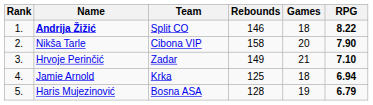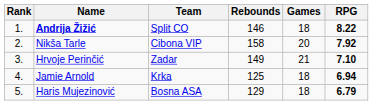 <table class="wikitable" style="text-align: center;">
 <tr>
 <th>Rank</th>
 <th width="175">Name</th>
 <th width="120">Team</th>
 <th width="60">Rebounds</th>
 <th width="60">Games</th>
 <th width="60">RPG</th>
 </tr>
 <tr>
 <td>1.</td>
 <td align="left"> <strong><a href='#'>Andrija Žižić</a></strong></td>
 <td align="left"> <a href='#'>Split CO</a></td>
 <td>146</td>
 <td>18</td>
 <td><strong>8.22</strong></td>
 </tr>
 <tr>
 <td>2.</td>
 <td align="left"> <a href='#'>Nikša Tarle</a></td>
 <td align="left"> <a href='#'>Cibona VIP</a></td>
 <td>158</td>
 <td>20</td>
-<td><strong>7.90</strong></td>
+<td><strong>7.92</strong></td>
 </tr>
 <tr>
 <td>3.</td>
 <td align="left"> <a href='#'>Hrvoje Perinčić</a></td>
 <td align="left"> <a href='#'>Zadar</a></td>
 <td>149</td>
 <td>21</td>
 <td><strong>7.10</strong></td>
 </tr>
 <tr>
 <td>4.</td>
 <td align="left"> <a href='#'>Jamie Arnold</a></td>
 <td align="left"> <a href='#'>Krka</a></td>
 <td>125</td>
 <td>18</td>
 <td><strong>6.94</strong></td>
 </tr>
 <tr>
 <td>5.</td>
 <td align="left"> <a href='#'>Haris Mujezinović</a></td>
 <td align="left"> <a href='#'>Bosna ASA</a></td>
-<td>128</td>
-<td>19</td>
+<td>129</td>
+<td>18</td>
 <td><strong>6.79</strong></td>
 </tr>
 </table>
